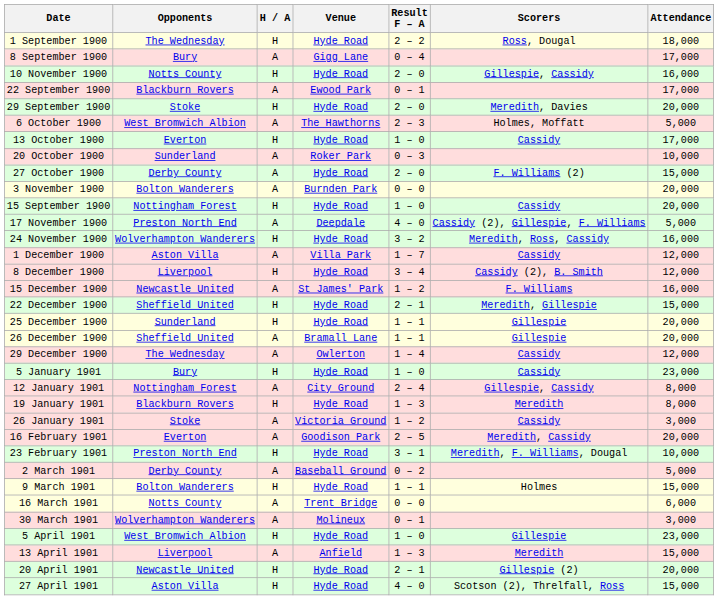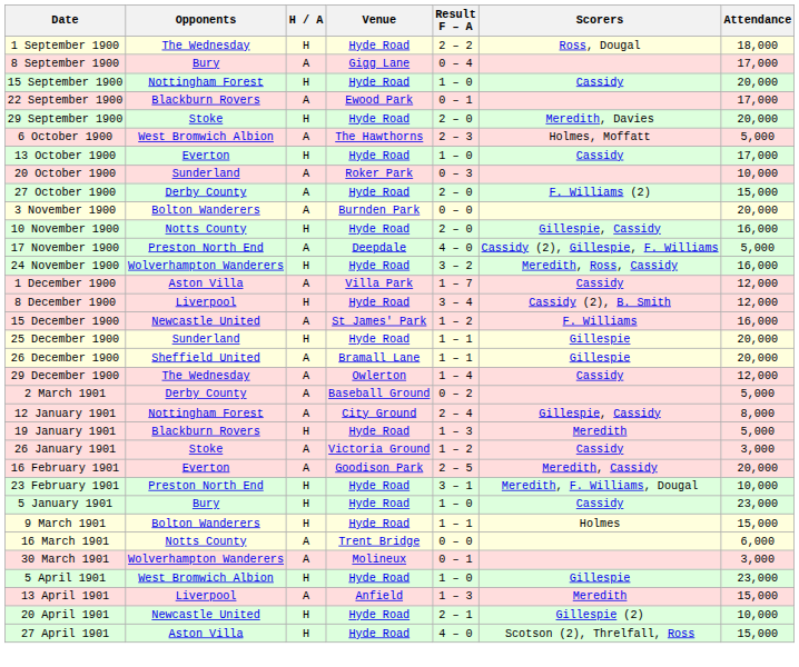 <table class="wikitable" style="text-align:center">
 <tr>
 <th>Date</th>
 <th>Opponents</th>
 <th>H / A</th>
 <th>Venue</th>
 <th>Result<br>F – A</th>
 <th>Scorers</th>
 <th>Attendance</th>
 </tr>
 <tr bgcolor="#ffffdd">
 <td>1 September 1900</td>
 <td><a href='#'>The Wednesday</a></td>
 <td>H</td>
 <td><a href='#'>Hyde Road</a></td>
 <td>2 – 2</td>
 <td><a href='#'>Ross</a>, Dougal</td>
 <td>18,000</td>
 </tr>
 <tr bgcolor="#ffdddd">
 <td>8 September 1900</td>
 <td><a href='#'>Bury</a></td>
 <td>A</td>
 <td><a href='#'>Gigg Lane</a></td>
 <td>0 – 4</td>
 <td></td>
 <td>17,000</td>
 </tr>
 <tr bgcolor="#ddffdd">
-<td>10 November 1900</td>
-<td><a href='#'>Notts County</a></td>
+<td>15 September 1900</td>
+<td><a href='#'>Nottingham Forest</a></td>
 <td>H</td>
 <td><a href='#'>Hyde Road</a></td>
-<td>2 – 0</td>
-<td><a href='#'>Gillespie</a>, <a href='#'>Cassidy</a></td>
-<td>16,000</td>
+<td>1 – 0</td>
+<td><a href='#'>Cassidy</a></td>
+<td>20,000</td>
 </tr>
 <tr bgcolor="#ffdddd">
 <td>22 September 1900</td>
 <td><a href='#'>Blackburn Rovers</a></td>
 <td>A</td>
 <td><a href='#'>Ewood Park</a></td>
 <td>0 – 1</td>
 <td></td>
 <td>17,000</td>
 </tr>
 <tr bgcolor="#ddffdd">
 <td>29 September 1900</td>
 <td><a href='#'>Stoke</a></td>
 <td>H</td>
 <td><a href='#'>Hyde Road</a></td>
 <td>2 – 0</td>
 <td><a href='#'>Meredith</a>, Davies</td>
 <td>20,000</td>
 </tr>
 <tr bgcolor="#ffdddd">
 <td>6 October 1900</td>
 <td><a href='#'>West Bromwich Albion</a></td>
 <td>A</td>
 <td><a href='#'>The Hawthorns</a></td>
 <td>2 – 3</td>
 <td>Holmes, Moffatt</td>
 <td>5,000</td>
 </tr>
 <tr bgcolor="#ddffdd">
 <td>13 October 1900</td>
 <td><a href='#'>Everton</a></td>
 <td>H</td>
 <td><a href='#'>Hyde Road</a></td>
 <td>1 – 0</td>
 <td><a href='#'>Cassidy</a></td>
 <td>17,000</td>
 </tr>
 <tr bgcolor="#ffdddd">
 <td>20 October 1900</td>
 <td><a href='#'>Sunderland</a></td>
 <td>A</td>
 <td><a href='#'>Roker Park</a></td>
 <td>0 – 3</td>
 <td></td>
 <td>10,000</td>
 </tr>
 <tr bgcolor="#ddffdd">
 <td>27 October 1900</td>
 <td><a href='#'>Derby County</a></td>
 <td>A</td>
 <td><a href='#'>Hyde Road</a></td>
 <td>2 – 0</td>
 <td><a href='#'>F. Williams</a> (2)</td>
 <td>15,000</td>
 </tr>
 <tr bgcolor="#ffffdd">
 <td>3 November 1900</td>
 <td><a href='#'>Bolton Wanderers</a></td>
 <td>A</td>
 <td><a href='#'>Burnden Park</a></td>
 <td>0 – 0</td>
 <td></td>
 <td>20,000</td>
 </tr>
 <tr bgcolor="#ddffdd">
-<td>15 September 1900</td>
-<td><a href='#'>Nottingham Forest</a></td>
+<td>10 November 1900</td>
+<td><a href='#'>Notts County</a></td>
 <td>H</td>
 <td><a href='#'>Hyde Road</a></td>
-<td>1 – 0</td>
-<td><a href='#'>Cassidy</a></td>
-<td>20,000</td>
+<td>2 – 0</td>
+<td><a href='#'>Gillespie</a>, <a href='#'>Cassidy</a></td>
+<td>16,000</td>
 </tr>
 <tr bgcolor="#ddffdd">
 <td>17 November 1900</td>
 <td><a href='#'>Preston North End</a></td>
 <td>A</td>
 <td><a href='#'>Deepdale</a></td>
 <td>4 – 0</td>
 <td><a href='#'>Cassidy</a> (2), <a href='#'>Gillespie</a>, <a href='#'>F. Williams</a></td>
 <td>5,000</td>
 </tr>
 <tr bgcolor="#ddffdd">
 <td>24 November 1900</td>
 <td><a href='#'>Wolverhampton Wanderers</a></td>
 <td>H</td>
 <td><a href='#'>Hyde Road</a></td>
 <td>3 – 2</td>
 <td><a href='#'>Meredith</a>, <a href='#'>Ross</a>, <a href='#'>Cassidy</a></td>
 <td>16,000</td>
 </tr>
 <tr bgcolor="#ffdddd">
 <td>1 December 1900</td>
 <td><a href='#'>Aston Villa</a></td>
 <td>A</td>
 <td><a href='#'>Villa Park</a></td>
 <td>1 – 7</td>
 <td><a href='#'>Cassidy</a></td>
 <td>12,000</td>
 </tr>
 <tr bgcolor="#ffdddd">
 <td>8 December 1900</td>
 <td><a href='#'>Liverpool</a></td>
 <td>H</td>
 <td><a href='#'>Hyde Road</a></td>
 <td>3 – 4</td>
 <td><a href='#'>Cassidy</a> (2), <a href='#'>B. Smith</a></td>
 <td>12,000</td>
 </tr>
 <tr bgcolor="#ffdddd">
 <td>15 December 1900</td>
 <td><a href='#'>Newcastle United</a></td>
 <td>A</td>
 <td><a href='#'>St James' Park</a></td>
 <td>1 – 2</td>
 <td><a href='#'>F. Williams</a></td>
 <td>16,000</td>
 </tr>
-<tr bgcolor="#ddffdd">
-<td>22 December 1900</td>
-<td><a href='#'>Sheffield United</a></td>
-<td>H</td>
-<td><a href='#'>Hyde Road</a></td>
-<td>2 – 1</td>
-<td><a href='#'>Meredith</a>, <a href='#'>Gillespie</a></td>
-<td>15,000</td>
-</tr>
 <tr bgcolor="#ffffdd">
 <td>25 December 1900</td>
 <td><a href='#'>Sunderland</a></td>
 <td>H</td>
 <td><a href='#'>Hyde Road</a></td>
 <td>1 – 1</td>
 <td><a href='#'>Gillespie</a></td>
 <td>20,000</td>
 </tr>
 <tr bgcolor="#ffffdd">
 <td>26 December 1900</td>
 <td><a href='#'>Sheffield United</a></td>
 <td>A</td>
 <td><a href='#'>Bramall Lane</a></td>
 <td>1 – 1</td>
 <td><a href='#'>Gillespie</a></td>
 <td>20,000</td>
 </tr>
 <tr bgcolor="#ffdddd">
 <td>29 December 1900</td>
 <td><a href='#'>The Wednesday</a></td>
 <td>A</td>
 <td><a href='#'>Owlerton</a></td>
 <td>1 – 4</td>
 <td><a href='#'>Cassidy</a></td>
 <td>12,000</td>
 </tr>
-<tr bgcolor="#ddffdd">
-<td>5 January 1901</td>
-<td><a href='#'>Bury</a></td>
-<td>H</td>
-<td><a href='#'>Hyde Road</a></td>
-<td>1 – 0</td>
-<td><a href='#'>Cassidy</a></td>
-<td>23,000</td>
+<tr bgcolor="#ffdddd">
+<td>2 March 1901</td>
+<td><a href='#'>Derby County</a></td>
+<td>A</td>
+<td><a href='#'>Baseball Ground</a></td>
+<td>0 – 2</td>
+<td></td>
+<td>5,000</td>
 </tr>
 <tr bgcolor="#ffdddd">
 <td>12 January 1901</td>
 <td><a href='#'>Nottingham Forest</a></td>
 <td>A</td>
 <td><a href='#'>City Ground</a></td>
 <td>2 – 4</td>
 <td><a href='#'>Gillespie</a>, <a href='#'>Cassidy</a></td>
 <td>8,000</td>
 </tr>
 <tr bgcolor="#ffdddd">
 <td>19 January 1901</td>
 <td><a href='#'>Blackburn Rovers</a></td>
 <td>H</td>
 <td><a href='#'>Hyde Road</a></td>
 <td>1 – 3</td>
 <td><a href='#'>Meredith</a></td>
-<td>8,000</td>
+<td>5,000</td>
 </tr>
 <tr bgcolor="#ffdddd">
 <td>26 January 1901</td>
 <td><a href='#'>Stoke</a></td>
 <td>A</td>
 <td><a href='#'>Victoria Ground</a></td>
 <td>1 – 2</td>
 <td><a href='#'>Cassidy</a></td>
 <td>3,000</td>
 </tr>
 <tr bgcolor="#ffdddd">
 <td>16 February 1901</td>
 <td><a href='#'>Everton</a></td>
 <td>A</td>
 <td><a href='#'>Goodison Park</a></td>
 <td>2 – 5</td>
 <td><a href='#'>Meredith</a>, <a href='#'>Cassidy</a></td>
 <td>20,000</td>
 </tr>
 <tr bgcolor="#ddffdd">
 <td>23 February 1901</td>
 <td><a href='#'>Preston North End</a></td>
 <td>H</td>
 <td><a href='#'>Hyde Road</a></td>
 <td>3 – 1</td>
 <td><a href='#'>Meredith</a>, <a href='#'>F. Williams</a>, Dougal</td>
 <td>10,000</td>
 </tr>
-<tr bgcolor="#ffdddd">
-<td>2 March 1901</td>
-<td><a href='#'>Derby County</a></td>
-<td>A</td>
-<td><a href='#'>Baseball Ground</a></td>
-<td>0 – 2</td>
-<td></td>
-<td>5,000</td>
+<tr bgcolor="#ddffdd">
+<td>5 January 1901</td>
+<td><a href='#'>Bury</a></td>
+<td>H</td>
+<td><a href='#'>Hyde Road</a></td>
+<td>1 – 0</td>
+<td><a href='#'>Cassidy</a></td>
+<td>23,000</td>
 </tr>
 <tr bgcolor="#ffffdd">
 <td>9 March 1901</td>
 <td><a href='#'>Bolton Wanderers</a></td>
 <td>H</td>
 <td><a href='#'>Hyde Road</a></td>
 <td>1 – 1</td>
 <td>Holmes</td>
 <td>15,000</td>
 </tr>
 <tr bgcolor="#ffffdd">
 <td>16 March 1901</td>
 <td><a href='#'>Notts County</a></td>
 <td>A</td>
 <td><a href='#'>Trent Bridge</a></td>
 <td>0 – 0</td>
 <td></td>
 <td>6,000</td>
 </tr>
 <tr bgcolor="#ffdddd">
 <td>30 March 1901</td>
 <td><a href='#'>Wolverhampton Wanderers</a></td>
 <td>A</td>
 <td><a href='#'>Molineux</a></td>
 <td>0 – 1</td>
 <td></td>
 <td>3,000</td>
 </tr>
 <tr bgcolor="#ddffdd">
 <td>5 April 1901</td>
 <td><a href='#'>West Bromwich Albion</a></td>
 <td>H</td>
 <td><a href='#'>Hyde Road</a></td>
 <td>1 – 0</td>
 <td><a href='#'>Gillespie</a></td>
 <td>23,000</td>
 </tr>
 <tr bgcolor="#ffdddd">
 <td>13 April 1901</td>
 <td><a href='#'>Liverpool</a></td>
 <td>A</td>
 <td><a href='#'>Anfield</a></td>
 <td>1 – 3</td>
 <td><a href='#'>Meredith</a></td>
 <td>15,000</td>
 </tr>
 <tr bgcolor="#ddffdd">
 <td>20 April 1901</td>
 <td><a href='#'>Newcastle United</a></td>
 <td>H</td>
 <td><a href='#'>Hyde Road</a></td>
 <td>2 – 1</td>
 <td><a href='#'>Gillespie</a> (2)</td>
-<td>20,000</td>
+<td>10,000</td>
 </tr>
 <tr bgcolor="#ddffdd">
 <td>27 April 1901</td>
 <td><a href='#'>Aston Villa</a></td>
 <td>H</td>
 <td><a href='#'>Hyde Road</a></td>
 <td>4 – 0</td>
 <td>Scotson (2), Threlfall, <a href='#'>Ross</a></td>
 <td>15,000</td>
 </tr>
 </table>
